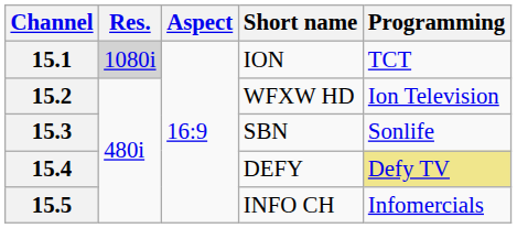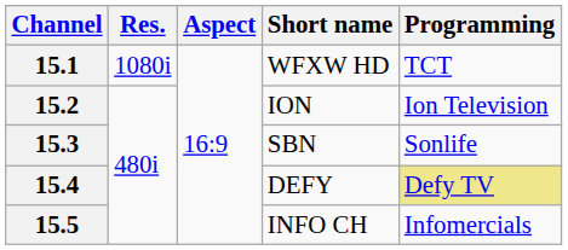 <table class="wikitable">
 <tr>
 <th scope = "col"><a href='#'>Channel</a></th>
 <th scope = "col"><a href='#'>Res.</a></th>
 <th scope = "col"><a href='#'>Aspect</a></th>
 <th scope = "col">Short name</th>
 <th scope = "col">Programming</th>
 </tr>
 <tr>
 <th scope = "row">15.1</th>
-<td style="background: lightgrey;"><a href='#'>1080i</a></td>
+<td><a href='#'>1080i</a></td>
 <td rowspan="5"><a href='#'>16:9</a></td>
-<td>ION</td>
+<td>WFXW HD</td>
 <td><a href='#'>TCT</a></td>
 </tr>
 <tr>
 <th scope = "row">15.2</th>
 <td rowspan="4"><a href='#'>480i</a></td>
-<td>WFXW HD</td>
+<td>ION</td>
 <td><a href='#'>Ion Television</a></td>
 </tr>
 <tr>
 <th scope = "row">15.3</th>
 <td>SBN</td>
 <td><a href='#'>Sonlife</a></td>
 </tr>
 <tr>
 <th scope = "row">15.4</th>
 <td>DEFY</td>
 <td style="background: khaki;"><a href='#'>Defy TV</a></td>
 </tr>
 <tr>
 <th scope = "row">15.5</th>
 <td>INFO CH</td>
 <td><a href='#'>Infomercials</a></td>
 </tr>
 </table>
